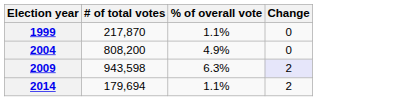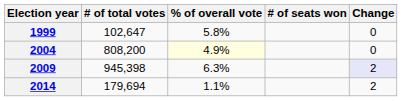 <table class="wikitable">
 <tr>
 <th>Election year</th>
 <th># of total votes</th>
 <th>% of overall vote</th>
+<th># of seats won</th>
 <th>Change</th>
 </tr>
 <tr>
 <th><a href='#'>1999</a></th>
-<td style="text-align:center;">217,870 </td>
-<td style="text-align:center;">1.1% </td>
+<td style="text-align:center;">102,647 </td>
+<td style="text-align:center;">5.8% </td>
+<td style="text-align:center;"></td>
 <td style="text-align:center;">0 </td>
 </tr>
 <tr>
 <th><a href='#'>2004</a></th>
 <td style="text-align:center;">808,200 </td>
-<td style="text-align:center;">4.9% </td>
+<td style="background: lightyellow; text-align:center;">4.9% </td>
+<td style="text-align:center;"></td>
 <td style="text-align:center;">0 </td>
 </tr>
 <tr>
 <th><a href='#'>2009</a></th>
-<td style="text-align:center;">943,598 </td>
+<td style="text-align:center;">945,398 </td>
 <td style="text-align:center;">6.3% </td>
+<td style="text-align:center;"></td>
 <td style="background: lavender; text-align:center;">2 </td>
 </tr>
 <tr>
 <th><a href='#'>2014</a></th>
 <td style="text-align:center;">179,694 </td>
 <td style="text-align:center;">1.1% </td>
+<td style="text-align:center;"></td>
 <td style="text-align:center;">2 </td>
 </tr>
 </table>
